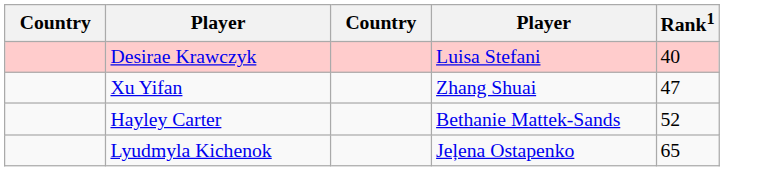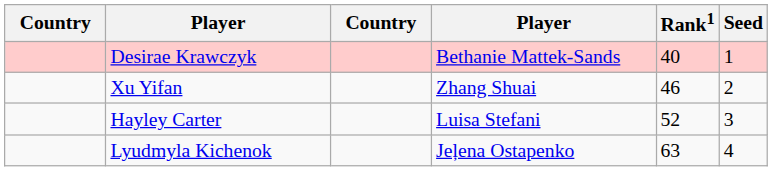 <table class="wikitable">
 <tr>
 <th width="75">Country</th>
 <th width="175">Player</th>
 <th width="75">Country</th>
 <th width="175">Player</th>
 <th>Rank<sup>1</sup></th>
+<th>Seed</th>
 </tr>
 <tr style="background:#fcc;">
 <td></td>
 <td><a href='#'>Desirae Krawczyk</a></td>
 <td></td>
-<td><a href='#'>Luisa Stefani</a></td>
+<td><a href='#'>Bethanie Mattek-Sands</a></td>
 <td>40</td>
+<td>1</td>
 </tr>
 <tr>
 <td></td>
 <td><a href='#'>Xu Yifan</a></td>
 <td></td>
 <td><a href='#'>Zhang Shuai</a></td>
-<td>47</td>
+<td>46</td>
+<td>2</td>
 </tr>
 <tr>
 <td></td>
 <td><a href='#'>Hayley Carter</a></td>
 <td></td>
-<td><a href='#'>Bethanie Mattek-Sands</a></td>
+<td><a href='#'>Luisa Stefani</a></td>
 <td>52</td>
+<td>3</td>
 </tr>
 <tr>
 <td></td>
 <td><a href='#'>Lyudmyla Kichenok</a></td>
 <td></td>
 <td><a href='#'>Jeļena Ostapenko</a></td>
-<td>65</td>
+<td>63</td>
+<td>4</td>
 </tr>
 </table>
